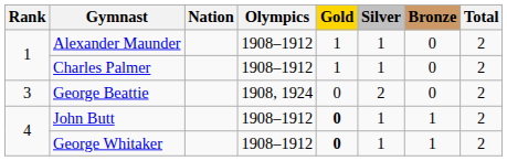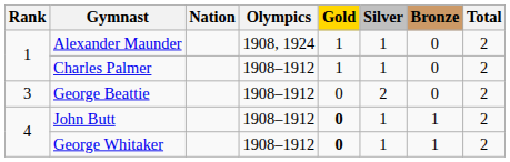 <table class="wikitable sortable" style="text-align:center">
 <tr>
 <th>Rank</th>
 <th>Gymnast</th>
 <th>Nation</th>
 <th>Olympics</th>
 <th style="background-color:gold">Gold</th>
 <th style="background-color:silver">Silver</th>
 <th style="background-color:#cc9966">Bronze</th>
 <th>Total</th>
 </tr>
 <tr>
 <td rowspan=2>1</td>
 <td align=left data-sort-value="Maunder, Alexander"><a href='#'>Alexander Maunder</a></td>
 <td align=left></td>
-<td>1908–1912</td>
+<td>1908, 1924</td>
 <td>1</td>
 <td>1</td>
 <td>0</td>
 <td>2</td>
 </tr>
 <tr>
 <td align=left data-sort-value="Palmer, Charles"><a href='#'>Charles Palmer</a></td>
 <td align=left></td>
 <td>1908–1912</td>
 <td>1</td>
 <td>1</td>
 <td>0</td>
 <td>2</td>
 </tr>
 <tr>
 <td>3</td>
 <td align=left data-sort-value="Beattie, George"><a href='#'>George Beattie</a></td>
 <td align=left></td>
-<td>1908, 1924</td>
+<td>1908–1912</td>
 <td>0</td>
 <td>2</td>
 <td>0</td>
 <td>2</td>
 </tr>
 <tr>
 <td rowspan=2>4</td>
 <td align=left data-sort-value="Butt, John"><a href='#'>John Butt</a></td>
 <td align=left></td>
 <td>1908–1912</td>
 <td><strong>0</strong></td>
 <td>1</td>
 <td>1</td>
 <td>2</td>
 </tr>
 <tr>
 <td align=left data-sort-value="Whitaker, George"><a href='#'>George Whitaker</a></td>
 <td align=left></td>
 <td>1908–1912</td>
 <td><strong>0</strong></td>
 <td>1</td>
 <td>1</td>
 <td>2</td>
 </tr>
 </table>
